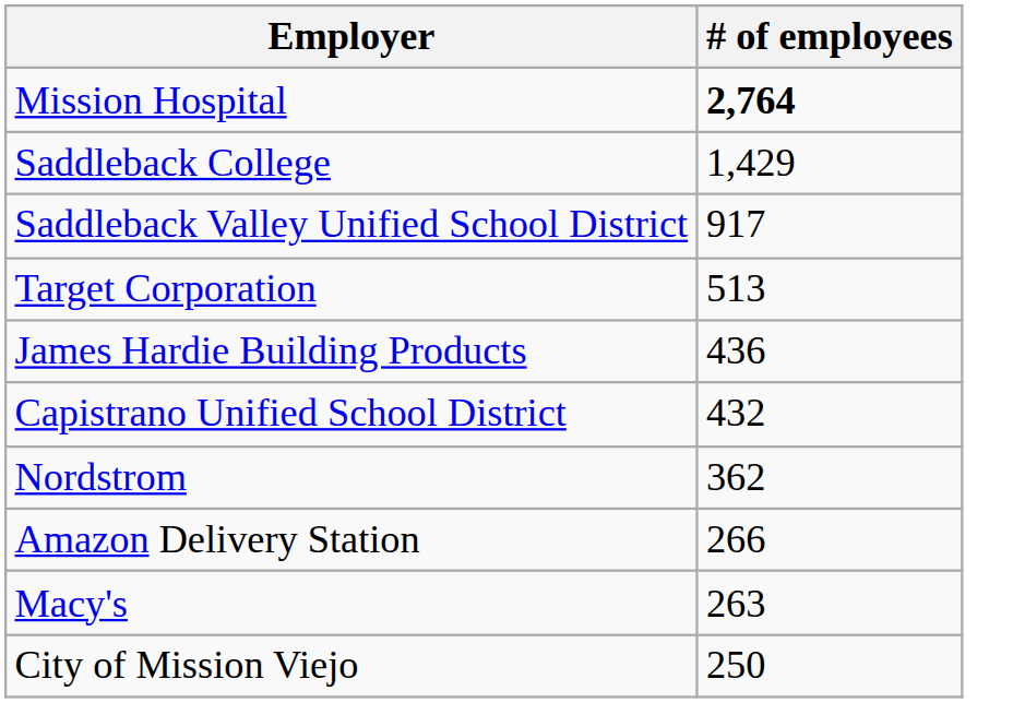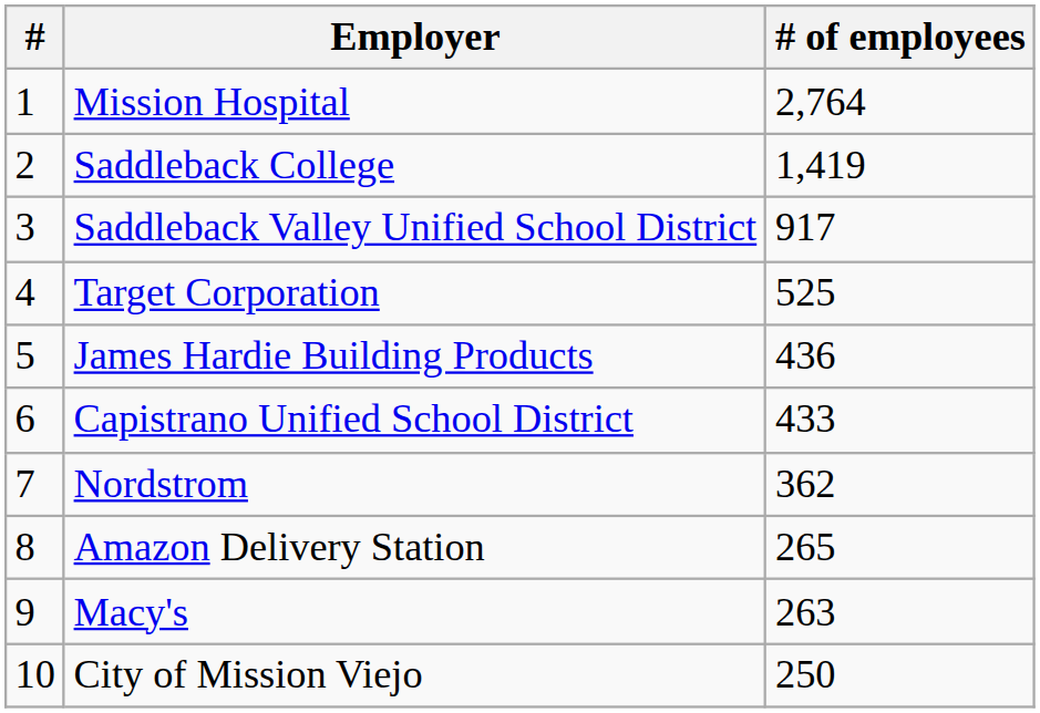 <table class="wikitable sortable">
 <tr>
+<th>#</th>
 <th>Employer</th>
 <th># of employees</th>
 </tr>
 <tr>
+<td>1</td>
 <td><a href='#'>Mission Hospital</a></td>
-<td><strong>2,764</strong></td>
+<td>2,764</td>
 </tr>
 <tr>
+<td>2</td>
 <td><a href='#'>Saddleback College</a></td>
-<td>1,429</td>
+<td>1,419</td>
 </tr>
 <tr>
+<td>3</td>
 <td><a href='#'>Saddleback Valley Unified School District</a></td>
 <td>917</td>
 </tr>
 <tr>
+<td>4</td>
 <td><a href='#'>Target Corporation</a></td>
-<td>513</td>
+<td>525</td>
 </tr>
 <tr>
+<td>5</td>
 <td><a href='#'>James Hardie Building Products</a></td>
 <td>436</td>
 </tr>
 <tr>
+<td>6</td>
 <td><a href='#'>Capistrano Unified School District</a></td>
-<td>432</td>
+<td>433</td>
 </tr>
 <tr>
+<td>7</td>
 <td><a href='#'>Nordstrom</a></td>
 <td>362</td>
 </tr>
 <tr>
+<td>8</td>
 <td><a href='#'>Amazon</a> Delivery Station</td>
-<td>266</td>
+<td>265</td>
 </tr>
 <tr>
+<td>9</td>
 <td><a href='#'>Macy's</a></td>
 <td>263</td>
 </tr>
 <tr>
+<td>10</td>
 <td>City of Mission Viejo</td>
 <td>250</td>
 </tr>
 </table>
